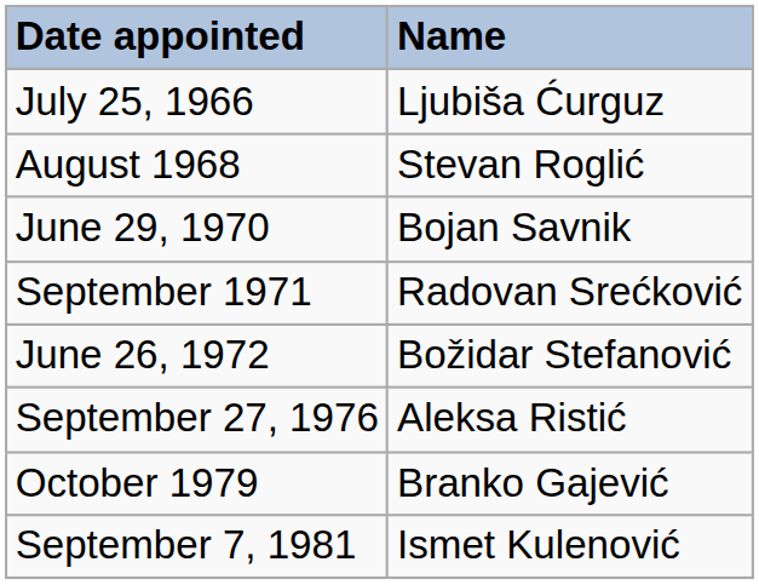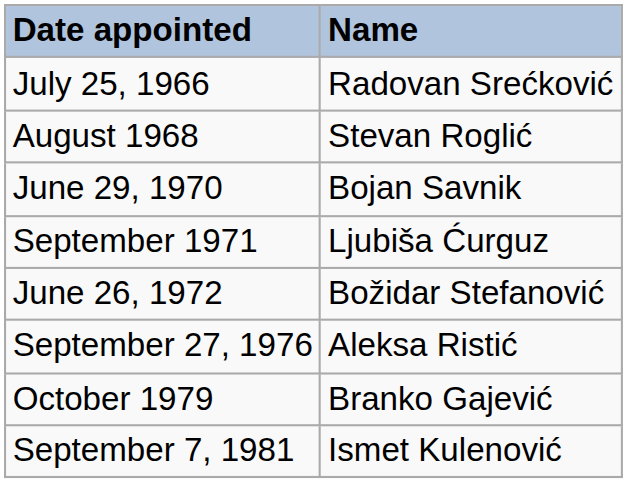 <table class="wikitable">
 <tr>
 <th style="text-align: left; background: #B0C4DE;">Date appointed</th>
 <th style="text-align: left; background: #B0C4DE;">Name</th>
 </tr>
 <tr>
 <td>July 25, 1966</td>
-<td>Ljubiša Ćurguz</td>
+<td>Radovan Srećković</td>
 </tr>
 <tr>
 <td>August 1968</td>
 <td>Stevan Roglić</td>
 </tr>
 <tr>
 <td>June 29, 1970</td>
 <td>Bojan Savnik</td>
 </tr>
 <tr>
 <td>September 1971</td>
-<td>Radovan Srećković</td>
+<td>Ljubiša Ćurguz</td>
 </tr>
 <tr>
 <td>June 26, 1972</td>
 <td>Božidar Stefanović</td>
 </tr>
 <tr>
 <td>September 27, 1976</td>
 <td>Aleksa Ristić</td>
 </tr>
 <tr>
 <td>October 1979</td>
 <td>Branko Gajević</td>
 </tr>
 <tr>
 <td>September 7, 1981</td>
 <td>Ismet Kulenović</td>
 </tr>
 <tr>
 </tr>
 </table>
